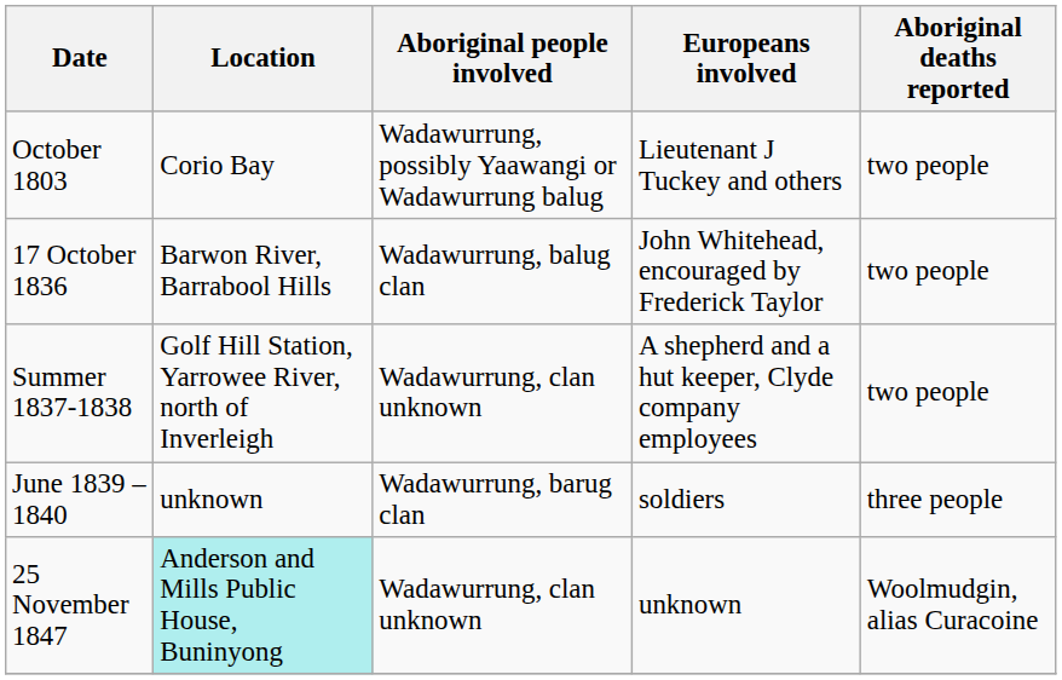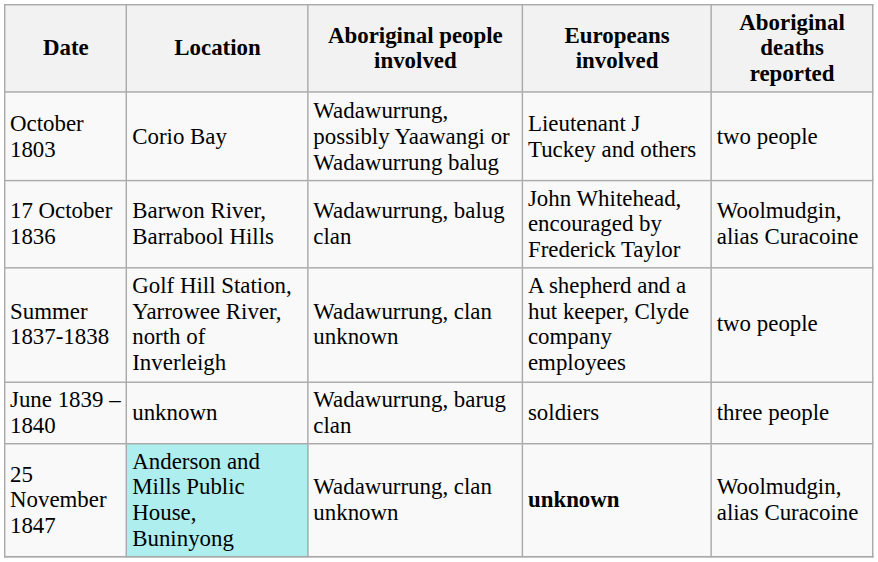 <table class="wikitable">
 <tr>
 <th>Date</th>
 <th>Location</th>
 <th>Aboriginal people involved</th>
 <th>Europeans involved</th>
 <th>Aboriginal deaths reported</th>
 </tr>
 <tr>
 <td>October 1803</td>
 <td>Corio Bay</td>
 <td>Wadawurrung, possibly Yaawangi or Wadawurrung balug</td>
 <td>Lieutenant J Tuckey and others</td>
 <td>two people</td>
 </tr>
 <tr>
 <td>17 October 1836</td>
 <td>Barwon River, Barrabool Hills</td>
 <td>Wadawurrung, balug clan</td>
 <td>John Whitehead, encouraged by Frederick Taylor</td>
-<td>two people</td>
+<td>Woolmudgin, alias Curacoine</td>
 </tr>
 <tr>
 <td>Summer 1837-1838</td>
 <td>Golf Hill Station, Yarrowee River, north of Inverleigh</td>
 <td>Wadawurrung, clan unknown</td>
 <td>A shepherd and a hut keeper, Clyde company employees</td>
 <td>two people</td>
 </tr>
 <tr>
 <td>June 1839 – 1840</td>
 <td>unknown</td>
 <td>Wadawurrung, barug clan</td>
 <td>soldiers</td>
 <td>three people</td>
 </tr>
 <tr>
 <td>25 November 1847</td>
 <td style="background: paleturquoise;">Anderson and Mills Public House, Buninyong</td>
 <td>Wadawurrung, clan unknown</td>
-<td>unknown</td>
+<td><strong>unknown</strong></td>
 <td>Woolmudgin, alias Curacoine</td>
 </tr>
 <tr>
 </tr>
 </table>
